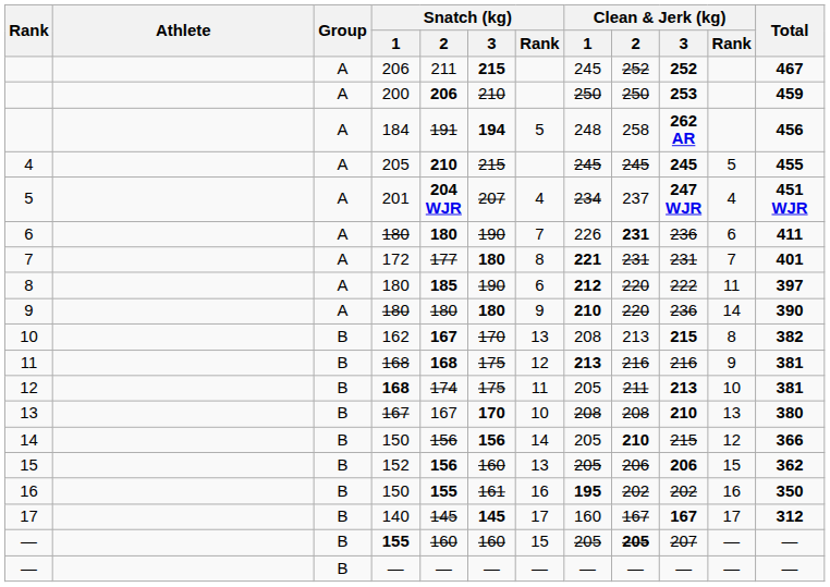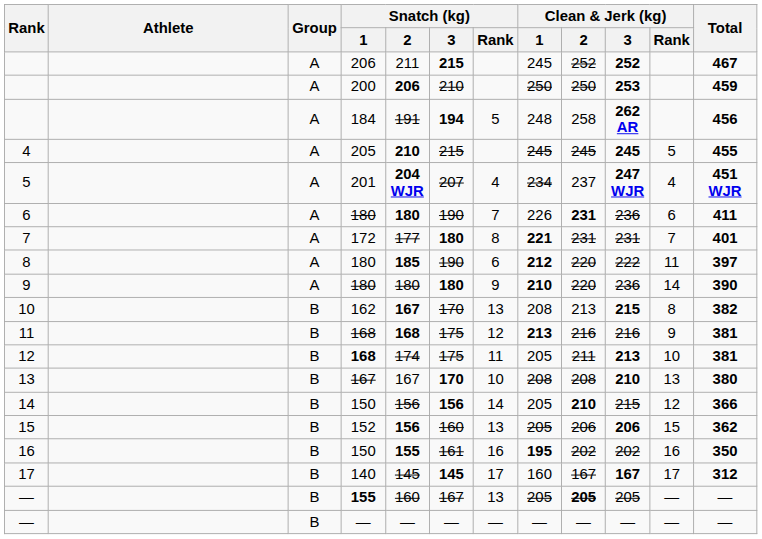 <table class = "wikitable" style="text-align:center;">
 <tr>
 <th rowspan=2 width=40>Rank</th>
 <th rowspan=2 width=250>Athlete</th>
 <th rowspan=2 width=50>Group</th>
 <th colspan=4>Snatch (kg)</th>
 <th colspan=4>Clean & Jerk (kg)</th>
 <th rowspan=2 width=60>Total</th>
 </tr>
 <tr>
 <th width=40>1</th>
 <th width=40>2</th>
 <th width=40>3</th>
 <th width=40>Rank</th>
 <th width=40>1</th>
 <th width=40>2</th>
 <th width=40>3</th>
 <th width=40>Rank</th>
 </tr>
 <tr>
 <td></td>
 <td align=left></td>
 <td>A</td>
 <td>206</td>
 <td>211</td>
 <td><strong>215</strong></td>
 <td></td>
 <td>245</td>
 <td><s>252</s></td>
 <td><strong>252</strong></td>
 <td></td>
 <td><strong>467</strong></td>
 </tr>
 <tr>
 <td></td>
 <td align=left></td>
 <td>A</td>
 <td>200</td>
 <td><strong>206</strong></td>
 <td><s>210</s></td>
 <td></td>
 <td><s>250</s></td>
 <td><s>250</s></td>
 <td><strong>253</strong></td>
 <td></td>
 <td><strong>459</strong></td>
 </tr>
 <tr>
 <td></td>
 <td align=left></td>
 <td>A</td>
 <td>184</td>
 <td><s>191</s></td>
 <td><strong>194</strong></td>
 <td>5</td>
 <td>248</td>
 <td>258</td>
 <td><strong>262</strong><br><strong><a href='#'>AR</a></strong></td>
 <td></td>
 <td><strong>456</strong></td>
 </tr>
 <tr>
 <td>4</td>
 <td align=left></td>
 <td>A</td>
 <td>205</td>
 <td><strong>210</strong></td>
 <td><s>215</s></td>
 <td></td>
 <td><s>245</s></td>
 <td><s>245</s></td>
 <td><strong>245</strong></td>
 <td>5</td>
 <td><strong>455</strong></td>
 </tr>
 <tr>
 <td>5</td>
 <td align=left></td>
 <td>A</td>
 <td>201</td>
 <td><strong>204<br><a href='#'>WJR</a></strong></td>
 <td><s>207</s></td>
 <td>4</td>
 <td><s>234</s></td>
 <td>237</td>
 <td><strong>247<br><a href='#'>WJR</a></strong></td>
 <td>4</td>
 <td><strong>451<br><a href='#'>WJR</a></strong></td>
 </tr>
 <tr>
 <td>6</td>
 <td align=left></td>
 <td>A</td>
 <td><s>180</s></td>
 <td><strong>180</strong></td>
 <td><s>190</s></td>
 <td>7</td>
 <td>226</td>
 <td><strong>231</strong></td>
 <td><s>236</s></td>
 <td>6</td>
 <td><strong>411</strong></td>
 </tr>
 <tr>
 <td>7</td>
 <td align=left></td>
 <td>A</td>
 <td>172</td>
 <td><s>177</s></td>
 <td><strong>180</strong></td>
 <td>8</td>
 <td><strong>221</strong></td>
 <td><s>231</s></td>
 <td><s>231</s></td>
 <td>7</td>
 <td><strong>401</strong></td>
 </tr>
 <tr>
 <td>8</td>
 <td align=left></td>
 <td>A</td>
 <td>180</td>
 <td><strong>185</strong></td>
 <td><s>190</s></td>
 <td>6</td>
 <td><strong>212</strong></td>
 <td><s>220</s></td>
 <td><s>222</s></td>
 <td>11</td>
 <td><strong>397</strong></td>
 </tr>
 <tr>
 <td>9</td>
 <td align=left></td>
 <td>A</td>
 <td><s>180</s></td>
 <td><s>180</s></td>
 <td><strong>180</strong></td>
 <td>9</td>
 <td><strong>210</strong></td>
 <td><s>220</s></td>
 <td><s>236</s></td>
 <td>14</td>
 <td><strong>390</strong></td>
 </tr>
 <tr>
 <td>10</td>
 <td align=left></td>
 <td>B</td>
 <td>162</td>
 <td><strong>167</strong></td>
 <td><s>170</s></td>
 <td>13</td>
 <td>208</td>
 <td>213</td>
 <td><strong>215</strong></td>
 <td>8</td>
 <td><strong>382</strong></td>
 </tr>
 <tr>
 <td>11</td>
 <td align=left></td>
 <td>B</td>
 <td><s>168</s></td>
 <td><strong>168</strong></td>
 <td><s>175</s></td>
 <td>12</td>
 <td><strong>213</strong></td>
 <td><s>216</s></td>
 <td><s>216</s></td>
 <td>9</td>
 <td><strong>381</strong></td>
 </tr>
 <tr>
 <td>12</td>
 <td align=left></td>
 <td>B</td>
 <td><strong>168</strong></td>
 <td><s>174</s></td>
 <td><s>175</s></td>
 <td>11</td>
 <td>205</td>
 <td><s>211</s></td>
 <td><strong>213</strong></td>
 <td>10</td>
 <td><strong>381</strong></td>
 </tr>
 <tr>
 <td>13</td>
 <td align=left></td>
 <td>B</td>
 <td><s>167</s></td>
 <td>167</td>
 <td><strong>170</strong></td>
 <td>10</td>
 <td><s>208</s></td>
 <td><s>208</s></td>
 <td><strong>210</strong></td>
 <td>13</td>
 <td><strong>380</strong></td>
 </tr>
 <tr>
 <td>14</td>
 <td align=left></td>
 <td>B</td>
 <td>150</td>
 <td><s>156</s></td>
 <td><strong>156</strong></td>
 <td>14</td>
 <td>205</td>
 <td><strong>210</strong></td>
 <td><s>215</s></td>
 <td>12</td>
 <td><strong>366</strong></td>
 </tr>
 <tr>
 <td>15</td>
 <td align=left></td>
 <td>B</td>
 <td>152</td>
 <td><strong>156</strong></td>
 <td><s>160</s></td>
 <td>13</td>
 <td><s>205</s></td>
 <td><s>206</s></td>
 <td><strong>206</strong></td>
 <td>15</td>
 <td><strong>362</strong></td>
 </tr>
 <tr>
 <td>16</td>
 <td align=left></td>
 <td>B</td>
 <td>150</td>
 <td><strong>155</strong></td>
 <td><s>161</s></td>
 <td>16</td>
 <td><strong>195</strong></td>
 <td><s>202</s></td>
 <td><s>202</s></td>
 <td>16</td>
 <td><strong>350</strong></td>
 </tr>
 <tr>
 <td>17</td>
 <td align=left></td>
 <td>B</td>
 <td>140</td>
 <td><s>145</s></td>
 <td><strong>145</strong></td>
 <td>17</td>
 <td>160</td>
 <td><s>167</s></td>
 <td><strong>167</strong></td>
 <td>17</td>
 <td><strong>312</strong></td>
 </tr>
 <tr>
 <td>—</td>
 <td align=left></td>
 <td>B</td>
 <td><strong>155</strong></td>
 <td><s>160</s></td>
-<td><s>160</s></td>
-<td>15</td>
+<td><s>167</s></td>
+<td>13</td>
 <td><s>205</s></td>
 <td><strong><s>205</s></strong></td>
-<td><s>207</s></td>
+<td><s>205</s></td>
 <td>—</td>
 <td>—</td>
 </tr>
 <tr>
 <td>—</td>
 <td align=left></td>
 <td>B</td>
 <td>—</td>
 <td>—</td>
 <td>—</td>
 <td>—</td>
 <td>—</td>
 <td>—</td>
 <td>—</td>
 <td>—</td>
 <td>—</td>
 </tr>
 </table>
